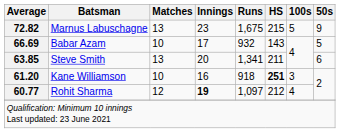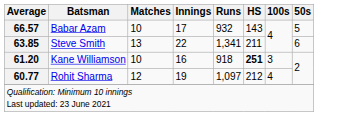 <table class="wikitable">
 <tr>
 <th>Average</th>
 <th>Batsman</th>
 <th>Matches</th>
 <th>Innings</th>
 <th>Runs</th>
 <th>HS</th>
 <th>100s</th>
 <th>50s</th>
 </tr>
 <tr>
-<th>72.82</th>
-<td> <a href='#'>Marnus Labuschagne</a></td>
-<td>13</td>
-<td>23</td>
-<td>1,675</td>
-<td>215</td>
-<td>5</td>
-<td>9</td>
-</tr>
-<tr>
-<th>66.69</th>
+<th>66.57</th>
 <td> <a href='#'>Babar Azam</a></td>
 <td>10</td>
 <td>17</td>
 <td>932</td>
 <td>143</td>
 <td rowspan=2>4</td>
 <td>5</td>
 </tr>
 <tr>
 <th>63.85</th>
 <td> <a href='#'>Steve Smith</a></td>
 <td>13</td>
-<td>20</td>
+<td>22</td>
 <td>1,341</td>
 <td>211</td>
 <td>6</td>
 </tr>
 <tr>
 <th>61.20</th>
 <td> <a href='#'>Kane Williamson</a></td>
 <td>10</td>
 <td>16</td>
 <td>918</td>
 <td><strong>251</strong></td>
 <td>3</td>
 <td rowspan=2>2</td>
 </tr>
 <tr>
 <th>60.77</th>
 <td> <a href='#'>Rohit Sharma</a></td>
 <td>12</td>
-<td><strong>19</strong></td>
+<td>19</td>
 <td>1,097</td>
 <td>212</td>
 <td>4</td>
 </tr>
 <tr>
 </tr>
 <tr class="sortbottom">
 <td colspan=8><small> <em>Qualification: Minimum 10 innings</em><br>Last updated: 23 June 2021</small></td>
 </tr>
 </table>
